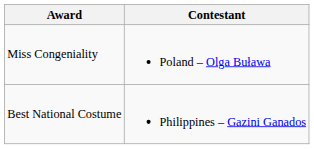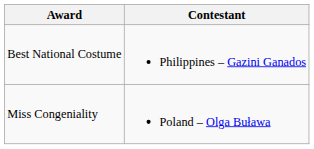 <table class="wikitable sortable unsortable" style="font-size: 95%;">
 <tr>
 <th>Award</th>
 <th>Contestant</th>
 </tr>
 <tr>
+<td>Best National Costume</td>
+<td><br><ul><li> Philippines – <a href='#'>Gazini Ganados</a></li></ul></td>
+</tr>
+<tr>
 <td>Miss Congeniality</td>
 <td><br><ul><li> Poland – <a href='#'>Olga Buława</a></li></ul></td>
 </tr>
-<tr>
-<td>Best National Costume</td>
-<td><br><ul><li> Philippines – <a href='#'>Gazini Ganados</a></li></ul></td>
-</tr>
 </table>
